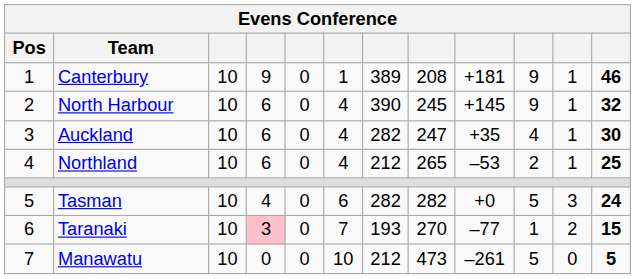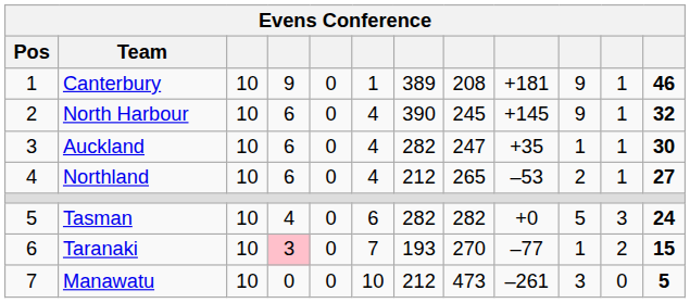 <table class="wikitable" width="550px" style="text-align:center">
 <tr>
 <th colspan="12">Evens Conference</th>
 </tr>
 <tr>
 <th style="width:5%">Pos</th>
 <th style="width:20%">Team</th>
 <th style="width:5%"></th>
 <th style="width:5%"></th>
 <th style="width:5%"></th>
 <th style="width:5%"></th>
 <th style="width:5%"></th>
 <th style="width:5%"></th>
 <th style="width:7%"></th>
 <th style="width:5%"></th>
 <th style="width:5%"></th>
 <th style="width:5%"></th>
 </tr>
 <tr>
 <td>1</td>
 <td style="text-align:left"><a href='#'>Canterbury</a></td>
 <td>10</td>
 <td>9</td>
 <td>0</td>
 <td>1</td>
 <td>389</td>
 <td>208</td>
 <td>+181</td>
 <td>9</td>
 <td>1</td>
 <td><strong>46</strong></td>
 </tr>
 <tr>
 <td>2</td>
 <td style="text-align:left"><a href='#'>North Harbour</a></td>
 <td>10</td>
 <td>6</td>
 <td>0</td>
 <td>4</td>
 <td>390</td>
 <td>245</td>
 <td>+145</td>
 <td>9</td>
 <td>1</td>
 <td><strong>32</strong></td>
 </tr>
 <tr>
 <td>3</td>
 <td style="text-align:left"><a href='#'>Auckland</a></td>
 <td>10</td>
 <td>6</td>
 <td>0</td>
 <td>4</td>
 <td>282</td>
 <td>247</td>
 <td>+35</td>
-<td>4</td>
+<td>1</td>
 <td>1</td>
 <td><strong>30</strong></td>
 </tr>
 <tr>
 <td>4</td>
 <td style="text-align:left"><a href='#'>Northland</a></td>
 <td>10</td>
 <td>6</td>
 <td>0</td>
 <td>4</td>
 <td>212</td>
 <td>265</td>
 <td>–53</td>
 <td>2</td>
 <td>1</td>
-<td><strong>25</strong></td>
+<td><strong>27</strong></td>
 </tr>
 <tr>
 <td colspan=13 style="background-color:#DDDDDD"></td>
 </tr>
 <tr>
 <td>5</td>
 <td style="text-align:left"><a href='#'>Tasman</a></td>
 <td>10</td>
 <td>4</td>
 <td>0</td>
 <td>6</td>
 <td>282</td>
 <td>282</td>
 <td>+0</td>
 <td>5</td>
 <td>3</td>
 <td><strong>24</strong></td>
 </tr>
 <tr>
 <td>6</td>
 <td style="text-align:left"><a href='#'>Taranaki</a></td>
 <td>10</td>
 <td style="background: pink;">3</td>
 <td>0</td>
 <td>7</td>
 <td>193</td>
 <td>270</td>
 <td>–77</td>
 <td>1</td>
 <td>2</td>
 <td><strong>15</strong></td>
 </tr>
 <tr>
 <td>7</td>
 <td style="text-align:left"><a href='#'>Manawatu</a></td>
 <td>10</td>
 <td>0</td>
 <td>0</td>
 <td>10</td>
 <td>212</td>
 <td>473</td>
 <td>–261</td>
-<td>5</td>
+<td>3</td>
 <td>0</td>
 <td><strong>5</strong></td>
 </tr>
 </table>
